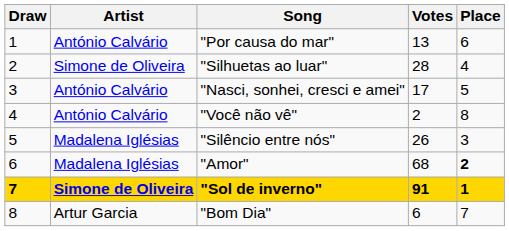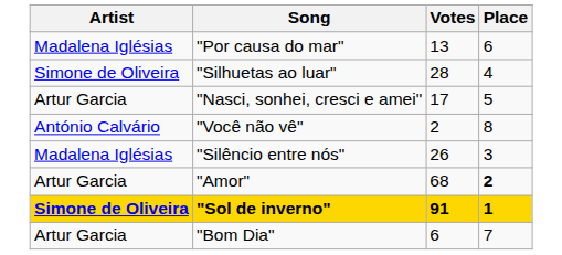 <table class="sortable wikitable" style="margin: 1em auto 1em auto">
 <tr>
-<th>Draw</th>
 <th>Artist</th>
 <th>Song</th>
 <th>Votes</th>
 <th>Place</th>
 </tr>
 <tr>
-<td>1</td>
-<td><a href='#'>António Calvário</a></td>
+<td><a href='#'>Madalena Iglésias</a></td>
 <td>"Por causa do mar"</td>
 <td>13</td>
 <td>6</td>
 </tr>
 <tr>
-<td>2</td>
 <td><a href='#'>Simone de Oliveira</a></td>
 <td>"Silhuetas ao luar"</td>
 <td>28</td>
 <td>4</td>
 </tr>
 <tr>
-<td>3</td>
-<td><a href='#'>António Calvário</a></td>
+<td>Artur Garcia</td>
 <td>"Nasci, sonhei, cresci e amei"</td>
 <td>17</td>
 <td>5</td>
 </tr>
 <tr>
-<td>4</td>
 <td><a href='#'>António Calvário</a></td>
 <td>"Você não vê"</td>
 <td>2</td>
 <td>8</td>
 </tr>
 <tr>
-<td>5</td>
 <td><a href='#'>Madalena Iglésias</a></td>
 <td>"Silêncio entre nós"</td>
 <td>26</td>
 <td>3</td>
 </tr>
 <tr>
-<td>6</td>
-<td><a href='#'>Madalena Iglésias</a></td>
+<td>Artur Garcia</td>
 <td>"Amor"</td>
 <td>68</td>
 <td><strong>2</strong></td>
 </tr>
 <tr bgcolor="#FFD700">
-<td><strong>7</strong></td>
 <td><strong><a href='#'>Simone de Oliveira</a></strong></td>
 <td><strong>"Sol de inverno"</strong></td>
 <td><strong>91</strong></td>
 <td><strong>1</strong></td>
 </tr>
 <tr>
-<td>8</td>
 <td>Artur Garcia</td>
 <td>"Bom Dia"</td>
 <td>6</td>
 <td>7</td>
 </tr>
 </table>
